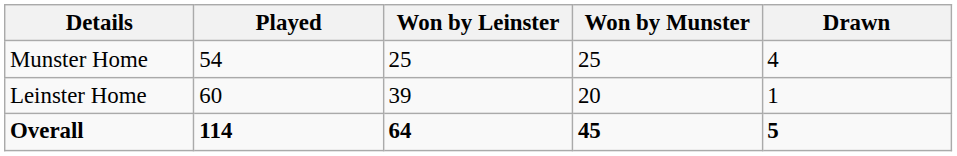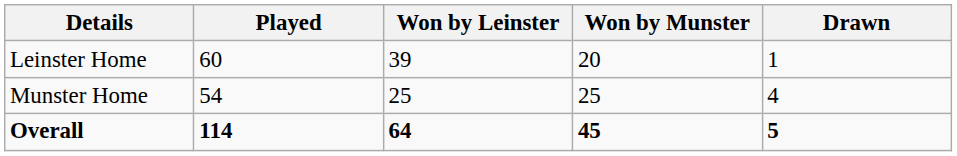 <table class="wikitable sortable">
 <tr>
 <th width="125">Details</th>
 <th width="125">Played</th>
 <th width="125">Won by Leinster</th>
 <th width="125">Won by Munster</th>
 <th width="125">Drawn</th>
 </tr>
 <tr>
+<td>Leinster Home</td>
+<td>60</td>
+<td>39</td>
+<td>20</td>
+<td>1</td>
+</tr>
+<tr>
 <td>Munster Home</td>
 <td>54</td>
 <td>25</td>
 <td>25</td>
 <td>4</td>
-</tr>
-<tr>
-<td>Leinster Home</td>
-<td>60</td>
-<td>39</td>
-<td>20</td>
-<td>1</td>
 </tr>
 <tr>
 <td><strong>Overall</strong></td>
 <td><strong>114</strong></td>
 <td><strong>64</strong></td>
 <td><strong>45</strong></td>
 <td><strong>5</strong></td>
 </tr>
 </table>
